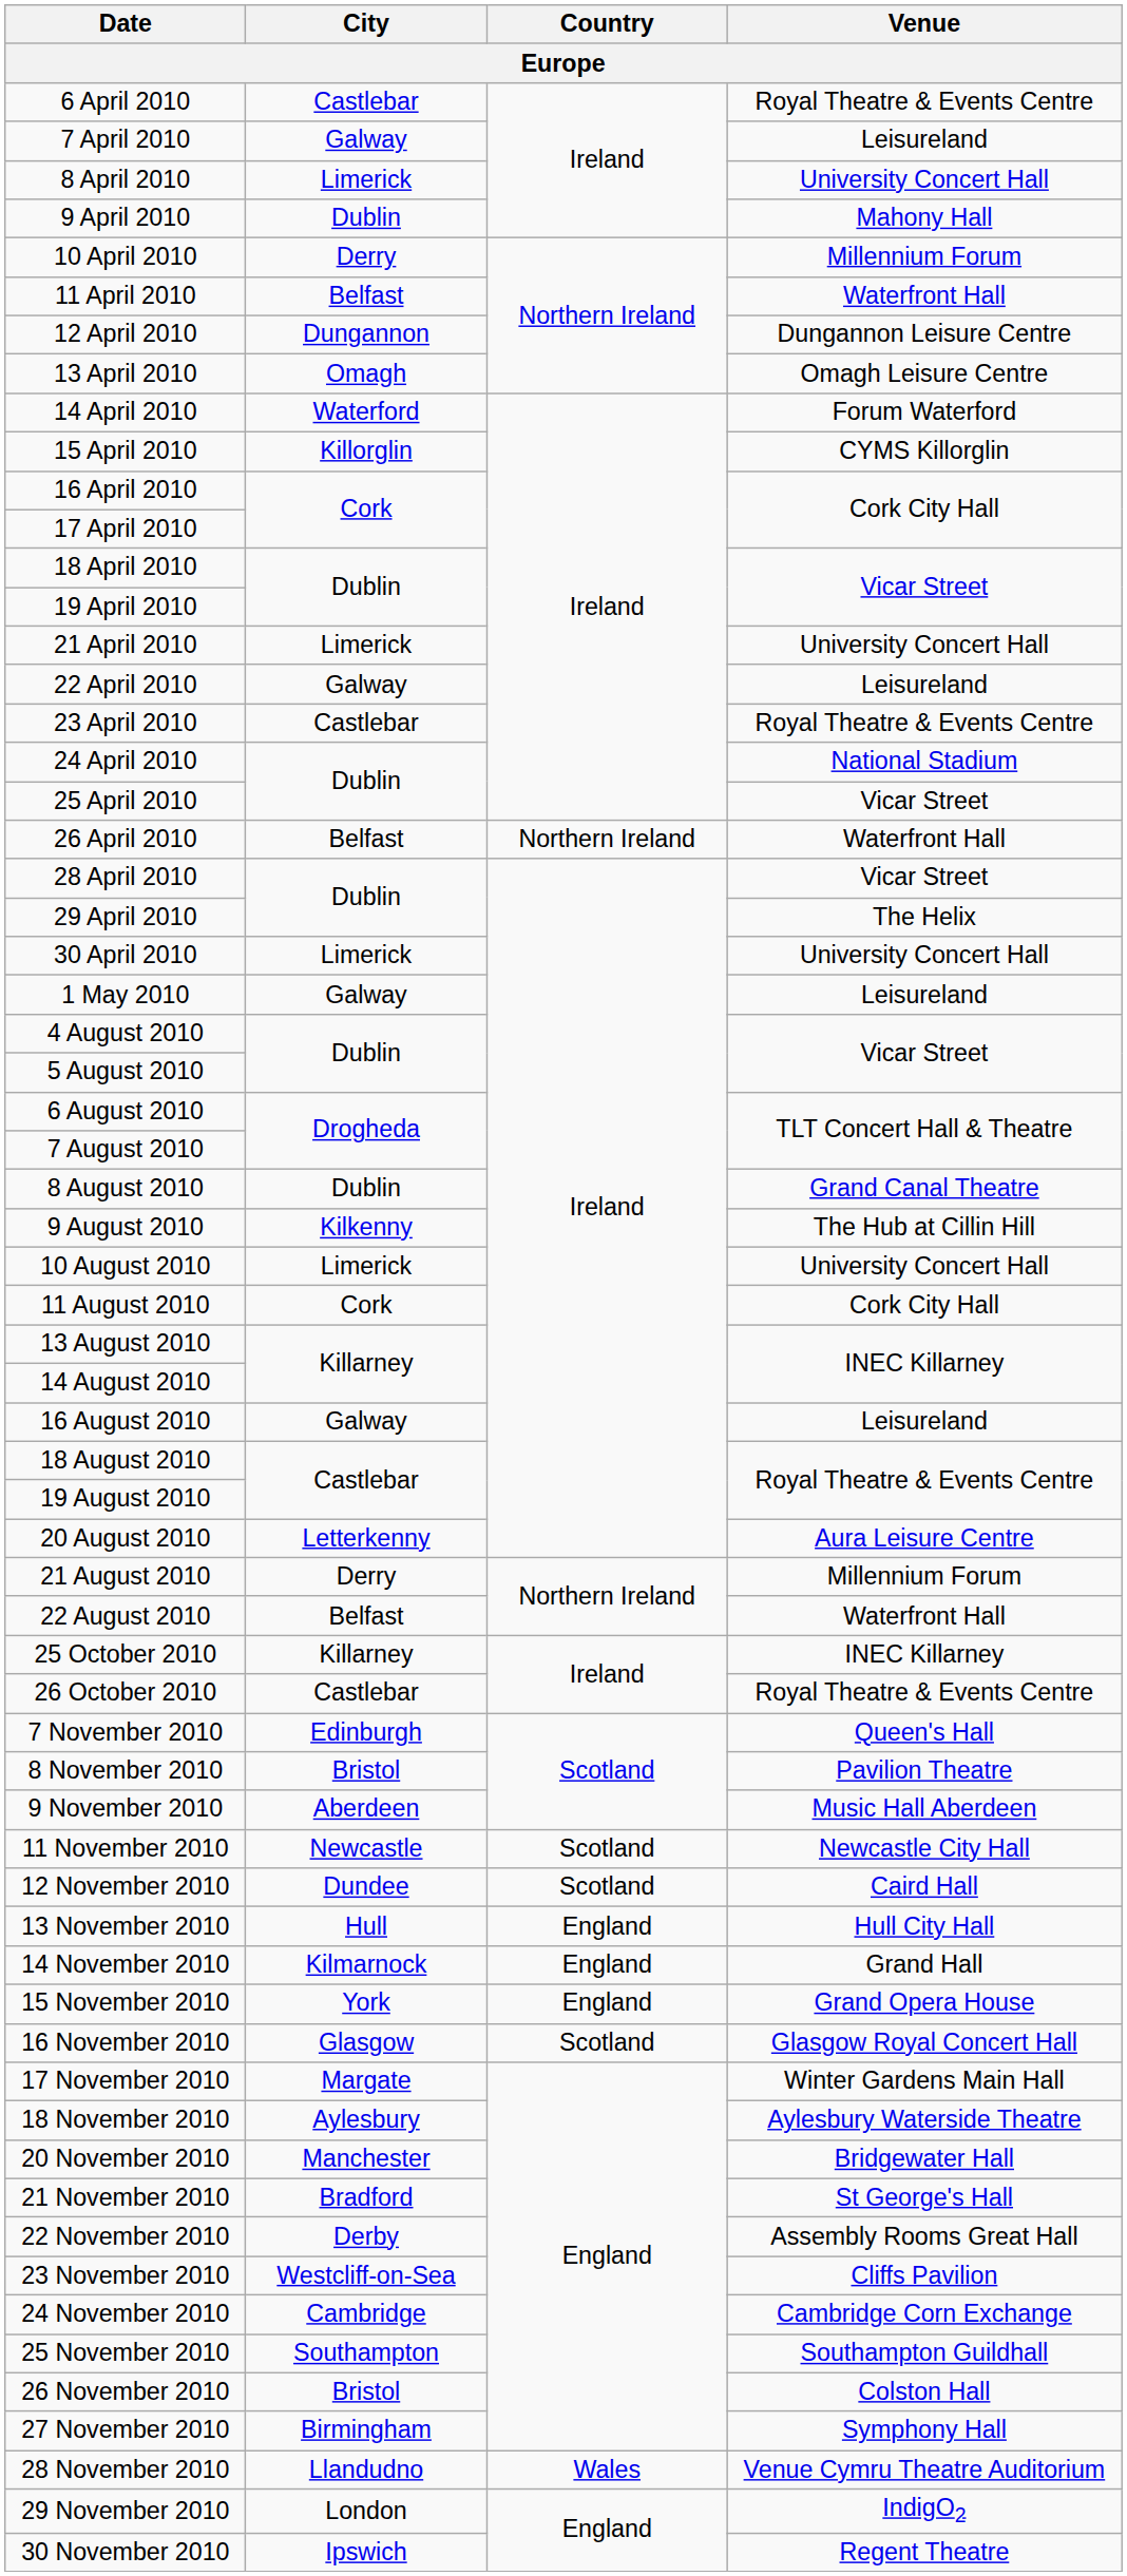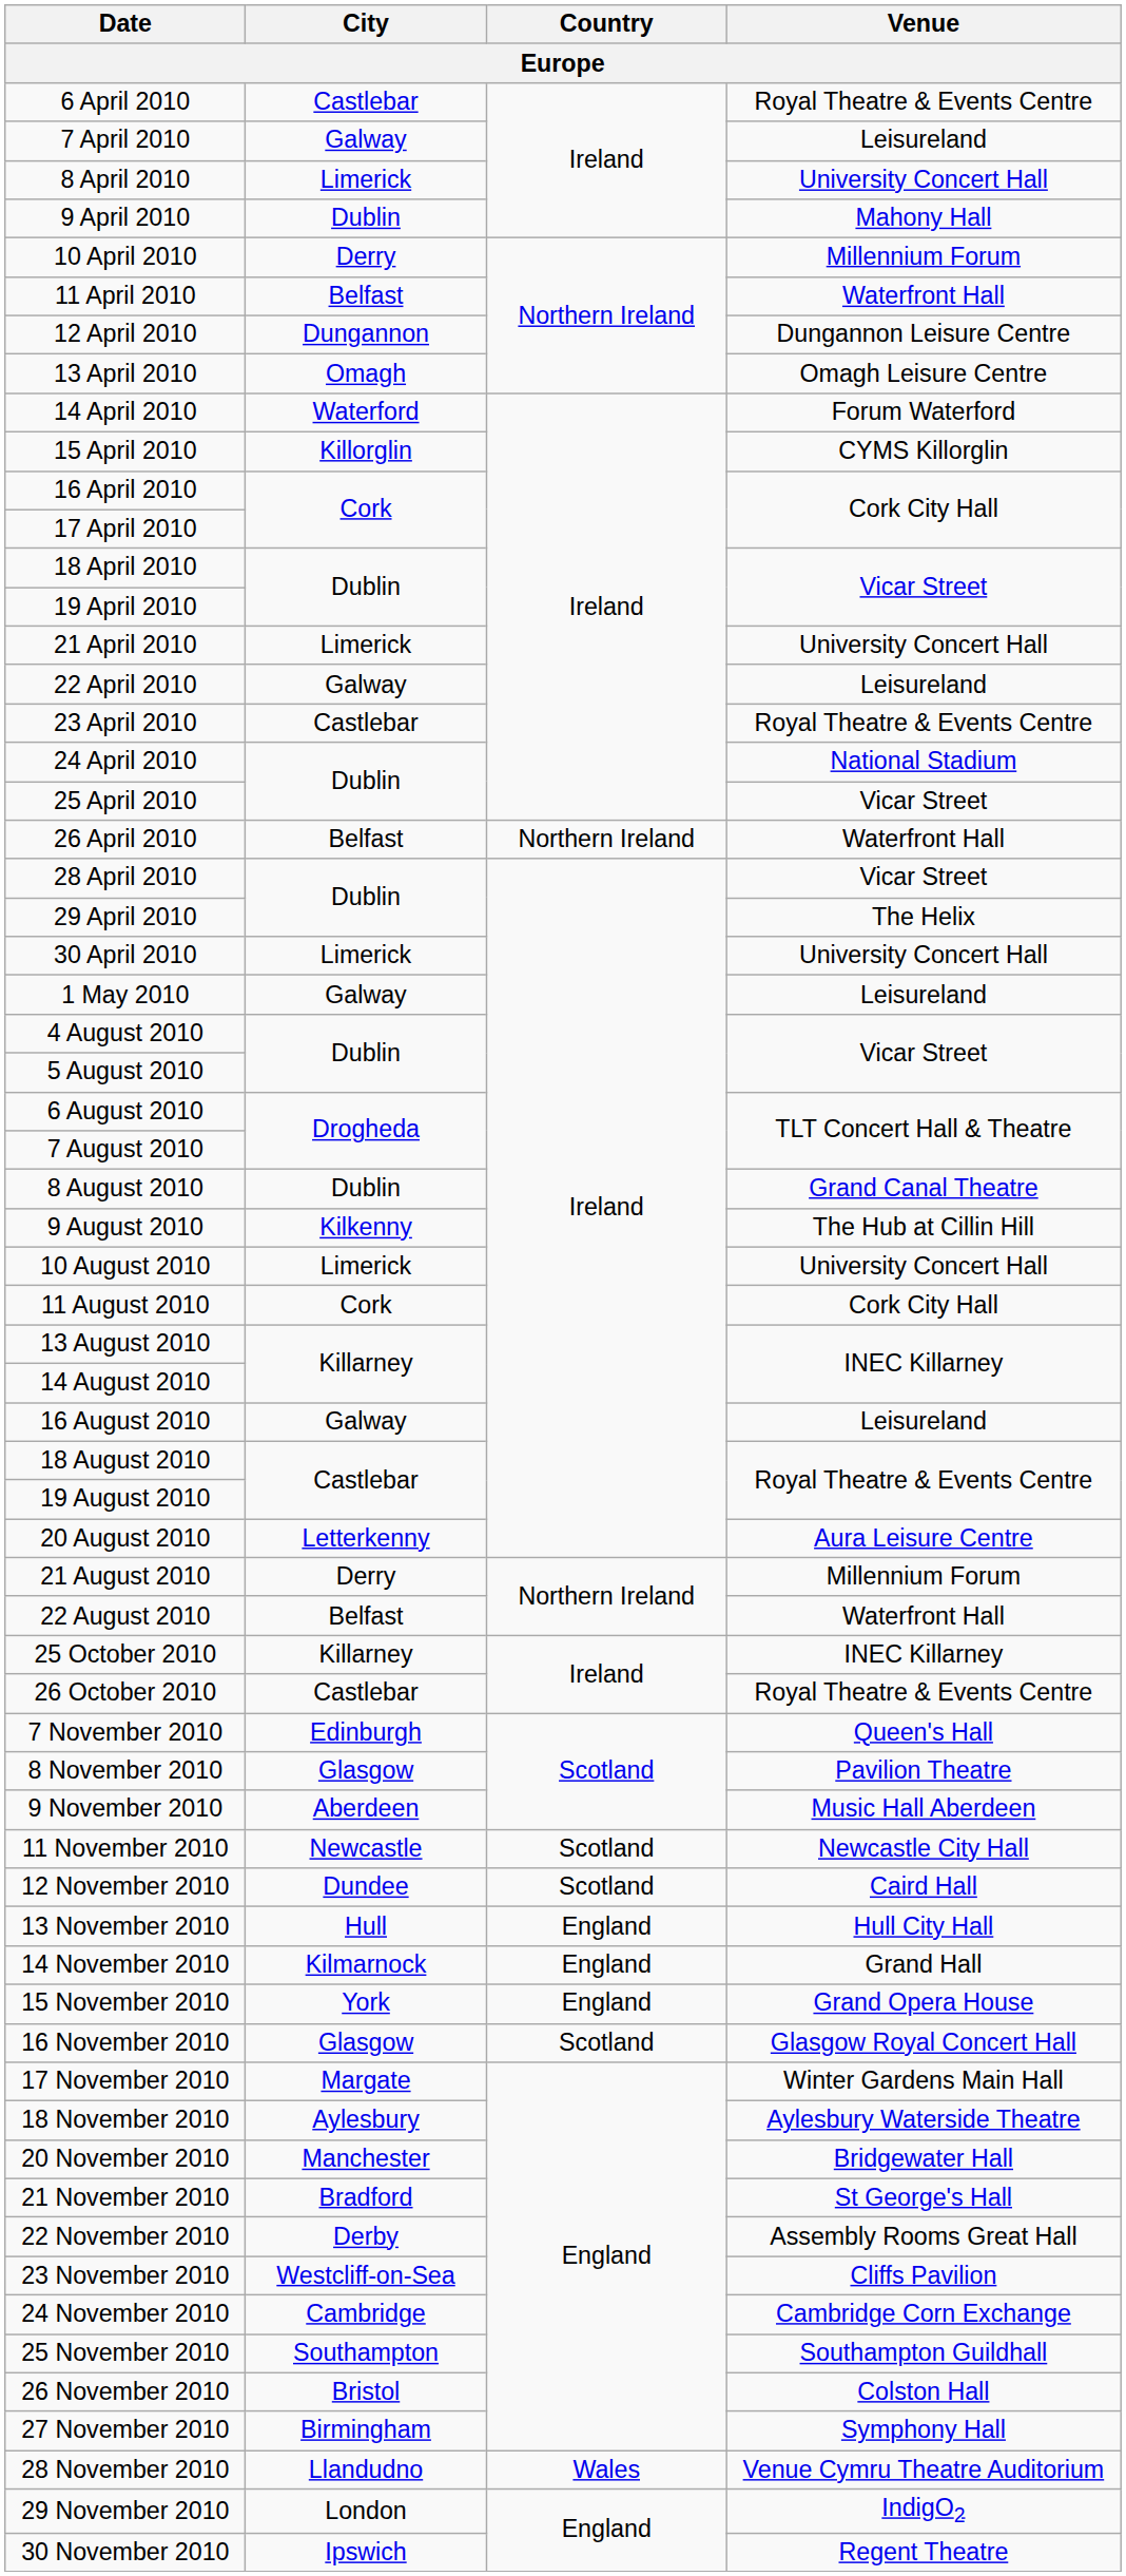 <table class="wikitable" style="text-align:center;">
 <tr>
 <th style="width:150px;">Date</th>
 <th style="width:150px;">City</th>
 <th style="width:150px;">Country</th>
 <th style="width:250px;">Venue</th>
 </tr>
 <tr>
 <th colspan="4">Europe</th>
 </tr>
 <tr>
 <td>6 April 2010</td>
 <td><a href='#'>Castlebar</a></td>
 <td rowspan="4">Ireland</td>
 <td>Royal Theatre & Events Centre</td>
 </tr>
 <tr>
 <td>7 April 2010</td>
 <td><a href='#'>Galway</a></td>
 <td>Leisureland</td>
 </tr>
 <tr>
 <td>8 April 2010</td>
 <td><a href='#'>Limerick</a></td>
 <td><a href='#'>University Concert Hall</a></td>
 </tr>
 <tr>
 <td>9 April 2010</td>
 <td><a href='#'>Dublin</a></td>
 <td><a href='#'>Mahony Hall</a></td>
 </tr>
 <tr>
 <td>10 April 2010</td>
 <td><a href='#'>Derry</a></td>
 <td rowspan="4"><a href='#'>Northern Ireland</a></td>
 <td><a href='#'>Millennium Forum</a></td>
 </tr>
 <tr>
 <td>11 April 2010</td>
 <td><a href='#'>Belfast</a></td>
 <td><a href='#'>Waterfront Hall</a></td>
 </tr>
 <tr>
 <td>12 April 2010</td>
 <td><a href='#'>Dungannon</a></td>
 <td>Dungannon Leisure Centre</td>
 </tr>
 <tr>
 <td>13 April 2010</td>
 <td><a href='#'>Omagh</a></td>
 <td>Omagh Leisure Centre</td>
 </tr>
 <tr>
 <td>14 April 2010</td>
 <td><a href='#'>Waterford</a></td>
 <td rowspan="11">Ireland</td>
 <td>Forum Waterford</td>
 </tr>
 <tr>
 <td>15 April 2010</td>
 <td><a href='#'>Killorglin</a></td>
 <td>CYMS Killorglin</td>
 </tr>
 <tr>
 <td>16 April 2010</td>
 <td rowspan="2"><a href='#'>Cork</a></td>
 <td rowspan="2">Cork City Hall</td>
 </tr>
 <tr>
 <td>17 April 2010</td>
 </tr>
 <tr>
 <td>18 April 2010</td>
 <td rowspan="2">Dublin</td>
 <td rowspan="2"><a href='#'>Vicar Street</a></td>
 </tr>
 <tr>
 <td>19 April 2010</td>
 </tr>
 <tr>
 <td>21 April 2010</td>
 <td>Limerick</td>
 <td>University Concert Hall</td>
 </tr>
 <tr>
 <td>22 April 2010</td>
 <td>Galway</td>
 <td>Leisureland</td>
 </tr>
 <tr>
 <td>23 April 2010</td>
 <td>Castlebar</td>
 <td>Royal Theatre & Events Centre</td>
 </tr>
 <tr>
 <td>24 April 2010</td>
 <td rowspan="2">Dublin</td>
 <td><a href='#'>National Stadium</a></td>
 </tr>
 <tr>
 <td>25 April 2010</td>
 <td>Vicar Street</td>
 </tr>
 <tr>
 <td>26 April 2010</td>
 <td>Belfast</td>
 <td>Northern Ireland</td>
 <td>Waterfront Hall</td>
 </tr>
 <tr>
 <td>28 April 2010</td>
 <td rowspan="2">Dublin</td>
 <td rowspan="18">Ireland</td>
 <td>Vicar Street</td>
 </tr>
 <tr>
 <td>29 April 2010</td>
 <td>The Helix</td>
 </tr>
 <tr>
 <td>30 April 2010</td>
 <td>Limerick</td>
 <td>University Concert Hall</td>
 </tr>
 <tr>
 <td>1 May 2010</td>
 <td>Galway</td>
 <td>Leisureland</td>
 </tr>
 <tr>
 <td>4 August 2010</td>
 <td rowspan="2">Dublin</td>
 <td rowspan="2">Vicar Street</td>
 </tr>
 <tr>
 <td>5 August 2010</td>
 </tr>
 <tr>
 <td>6 August 2010</td>
 <td rowspan="2"><a href='#'>Drogheda</a></td>
 <td rowspan="2">TLT Concert Hall & Theatre</td>
 </tr>
 <tr>
 <td>7 August 2010</td>
 </tr>
 <tr>
 <td>8 August 2010</td>
 <td>Dublin</td>
 <td><a href='#'>Grand Canal Theatre</a></td>
 </tr>
 <tr>
 <td>9 August 2010</td>
 <td><a href='#'>Kilkenny</a></td>
 <td>The Hub at Cillin Hill</td>
 </tr>
 <tr>
 <td>10 August 2010</td>
 <td>Limerick</td>
 <td>University Concert Hall</td>
 </tr>
 <tr>
 <td>11 August 2010</td>
 <td>Cork</td>
 <td>Cork City Hall</td>
 </tr>
 <tr>
 <td>13 August 2010</td>
 <td rowspan="2">Killarney</td>
 <td rowspan="2">INEC Killarney</td>
 </tr>
 <tr>
 <td>14 August 2010</td>
 </tr>
 <tr>
 <td>16 August 2010</td>
 <td>Galway</td>
 <td>Leisureland</td>
 </tr>
 <tr>
 <td>18 August 2010</td>
 <td rowspan="2">Castlebar</td>
 <td rowspan="2">Royal Theatre & Events Centre</td>
 </tr>
 <tr>
 <td>19 August 2010</td>
 </tr>
 <tr>
 <td>20 August 2010</td>
 <td><a href='#'>Letterkenny</a></td>
 <td><a href='#'>Aura Leisure Centre</a></td>
 </tr>
 <tr>
 <td>21 August 2010</td>
 <td>Derry</td>
 <td rowspan="2">Northern Ireland</td>
 <td>Millennium Forum</td>
 </tr>
 <tr>
 <td>22 August 2010</td>
 <td>Belfast</td>
 <td>Waterfront Hall</td>
 </tr>
 <tr>
 <td>25 October 2010</td>
 <td>Killarney</td>
 <td rowspan="2">Ireland</td>
 <td>INEC Killarney</td>
 </tr>
 <tr>
 <td>26 October 2010</td>
 <td>Castlebar</td>
 <td>Royal Theatre & Events Centre</td>
 </tr>
 <tr>
 <td>7 November 2010</td>
 <td><a href='#'>Edinburgh</a></td>
 <td rowspan="3"><a href='#'>Scotland</a></td>
 <td><a href='#'>Queen's Hall</a></td>
 </tr>
 <tr>
 <td>8 November 2010</td>
-<td><a href='#'>Bristol</a></td>
+<td><a href='#'>Glasgow</a></td>
 <td><a href='#'>Pavilion Theatre</a></td>
 </tr>
 <tr>
 <td>9 November 2010</td>
 <td><a href='#'>Aberdeen</a></td>
 <td><a href='#'>Music Hall Aberdeen</a></td>
 </tr>
 <tr>
 <td>11 November 2010</td>
 <td><a href='#'>Newcastle</a></td>
 <td>Scotland</td>
 <td><a href='#'>Newcastle City Hall</a></td>
 </tr>
 <tr>
 <td>12 November 2010</td>
 <td><a href='#'>Dundee</a></td>
 <td>Scotland</td>
 <td><a href='#'>Caird Hall</a></td>
 </tr>
 <tr>
 <td>13 November 2010</td>
 <td><a href='#'>Hull</a></td>
 <td>England</td>
 <td><a href='#'>Hull City Hall</a></td>
 </tr>
 <tr>
 <td>14 November 2010</td>
 <td><a href='#'>Kilmarnock</a></td>
 <td>England</td>
 <td>Grand Hall</td>
 </tr>
 <tr>
 <td>15 November 2010</td>
 <td><a href='#'>York</a></td>
 <td>England</td>
 <td><a href='#'>Grand Opera House</a></td>
 </tr>
 <tr>
 <td>16 November 2010</td>
 <td><a href='#'>Glasgow</a></td>
 <td>Scotland</td>
 <td><a href='#'>Glasgow Royal Concert Hall</a></td>
 </tr>
 <tr>
 <td>17 November 2010</td>
 <td><a href='#'>Margate</a></td>
 <td rowspan="10">England</td>
 <td>Winter Gardens Main Hall</td>
 </tr>
 <tr>
 <td>18 November 2010</td>
 <td><a href='#'>Aylesbury</a></td>
 <td><a href='#'>Aylesbury Waterside Theatre</a></td>
 </tr>
 <tr>
 <td>20 November 2010</td>
 <td><a href='#'>Manchester</a></td>
 <td><a href='#'>Bridgewater Hall</a></td>
 </tr>
 <tr>
 <td>21 November 2010</td>
 <td><a href='#'>Bradford</a></td>
 <td><a href='#'>St George's Hall</a></td>
 </tr>
 <tr>
 <td>22 November 2010</td>
 <td><a href='#'>Derby</a></td>
 <td>Assembly Rooms Great Hall</td>
 </tr>
 <tr>
 <td>23 November 2010</td>
 <td><a href='#'>Westcliff-on-Sea</a></td>
 <td><a href='#'>Cliffs Pavilion</a></td>
 </tr>
 <tr>
 <td>24 November 2010</td>
 <td><a href='#'>Cambridge</a></td>
 <td><a href='#'>Cambridge Corn Exchange</a></td>
 </tr>
 <tr>
 <td>25 November 2010</td>
 <td><a href='#'>Southampton</a></td>
 <td><a href='#'>Southampton Guildhall</a></td>
 </tr>
 <tr>
 <td>26 November 2010</td>
 <td><a href='#'>Bristol</a></td>
 <td><a href='#'>Colston Hall</a></td>
 </tr>
 <tr>
 <td>27 November 2010</td>
 <td><a href='#'>Birmingham</a></td>
 <td><a href='#'>Symphony Hall</a></td>
 </tr>
 <tr>
 <td>28 November 2010</td>
 <td><a href='#'>Llandudno</a></td>
 <td><a href='#'>Wales</a></td>
 <td><a href='#'>Venue Cymru Theatre Auditorium</a></td>
 </tr>
 <tr>
 <td>29 November 2010</td>
 <td>London</td>
 <td rowspan="2">England</td>
 <td><a href='#'>IndigO<sub>2</sub></a></td>
 </tr>
 <tr>
 <td>30 November 2010</td>
 <td><a href='#'>Ipswich</a></td>
 <td><a href='#'>Regent Theatre</a></td>
 </tr>
 <tr>
 </tr>
 </table>
